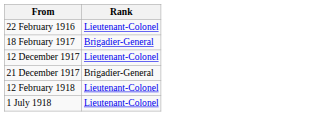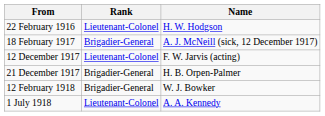 <table class="wikitable">
 <tr>
 <th>From</th>
 <th>Rank</th>
+<th>Name</th>
 </tr>
 <tr>
 <td>22 February 1916</td>
 <td><a href='#'>Lieutenant-Colonel</a></td>
+<td><a href='#'>H. W. Hodgson</a></td>
 </tr>
 <tr>
 <td>18 February 1917</td>
 <td><a href='#'>Brigadier-General</a></td>
+<td><a href='#'>A. J. McNeill</a> (sick, 12 December 1917)</td>
 </tr>
 <tr>
 <td>12 December 1917</td>
 <td><a href='#'>Lieutenant-Colonel</a></td>
+<td>F. W. Jarvis (acting)</td>
 </tr>
 <tr>
 <td>21 December 1917</td>
 <td>Brigadier-General</td>
+<td>H. B. Orpen-Palmer</td>
 </tr>
 <tr>
 <td>12 February 1918</td>
-<td><a href='#'>Lieutenant-Colonel</a></td>
+<td>Brigadier-General</td>
+<td>W. J. Bowker</td>
 </tr>
 <tr>
 <td>1 July 1918</td>
 <td><a href='#'>Lieutenant-Colonel</a></td>
+<td><a href='#'>A. A. Kennedy</a></td>
 </tr>
 </table>
